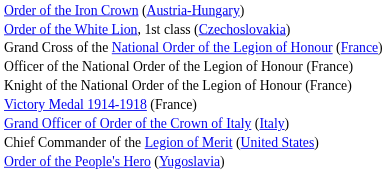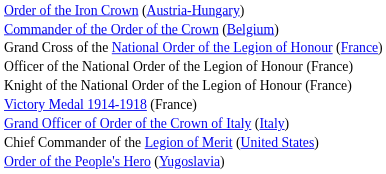 <table>
 <tr>
 <td></td>
 <td><a href='#'>Order of the Iron Crown</a> (<a href='#'>Austria-Hungary</a>)</td>
 </tr>
 <tr>
 <td></td>
-<td><a href='#'>Order of the White Lion</a>, 1st class (<a href='#'>Czechoslovakia</a>)</td>
+<td><a href='#'>Commander of the Order of the Crown</a> (<a href='#'>Belgium</a>)</td>
 </tr>
 <tr>
 <td></td>
 <td>Grand Cross of the <a href='#'>National Order of the Legion of Honour</a> (<a href='#'>France</a>)</td>
 </tr>
 <tr>
 <td></td>
 <td>Officer of the National Order of the Legion of Honour (France)</td>
 </tr>
 <tr>
 <td></td>
 <td>Knight of the National Order of the Legion of Honour (France)</td>
 </tr>
 <tr>
 <td></td>
 <td><a href='#'>Victory Medal 1914-1918</a> (France)</td>
 </tr>
 <tr>
 <td></td>
 <td><a href='#'>Grand Officer of Order of the Crown of Italy</a> (<a href='#'>Italy</a>)</td>
 </tr>
 <tr>
 <td></td>
 <td>Chief Commander of the <a href='#'>Legion of Merit</a> (<a href='#'>United States</a>)</td>
 </tr>
 <tr>
 <td></td>
 <td><a href='#'>Order of the People's Hero</a> (<a href='#'>Yugoslavia</a>)</td>
 </tr>
 <tr>
 </tr>
 </table>
